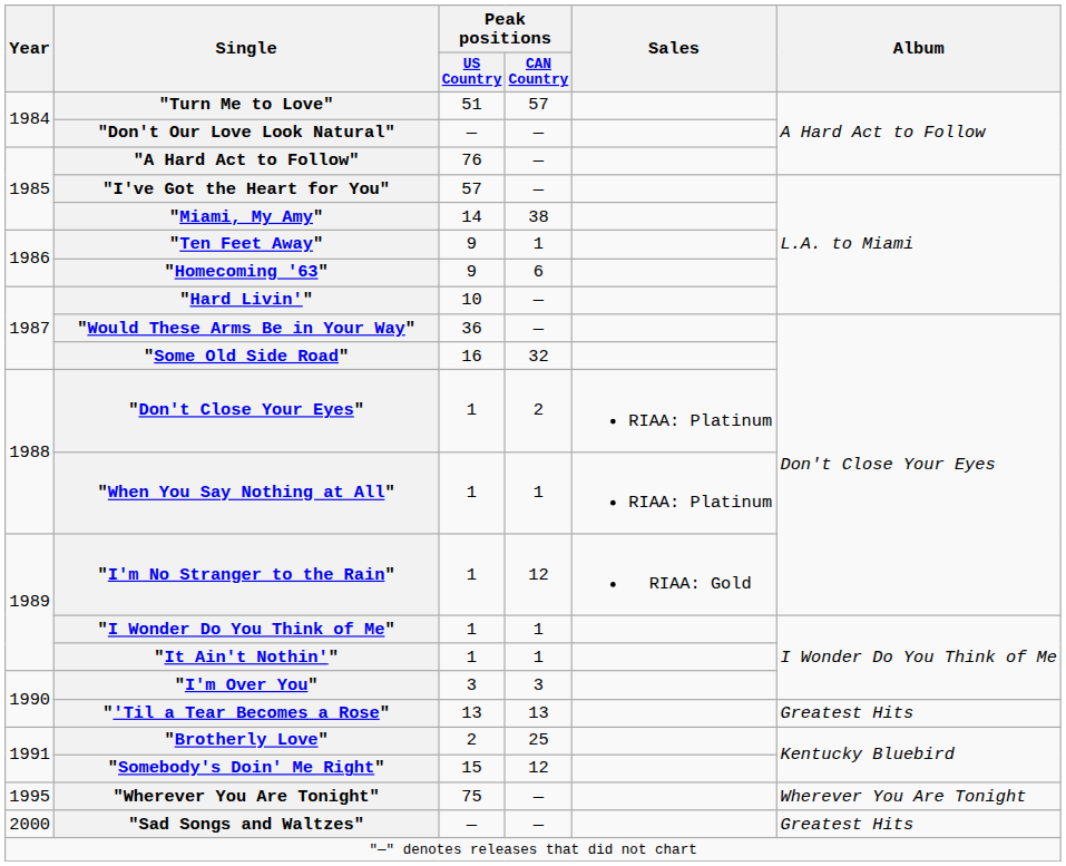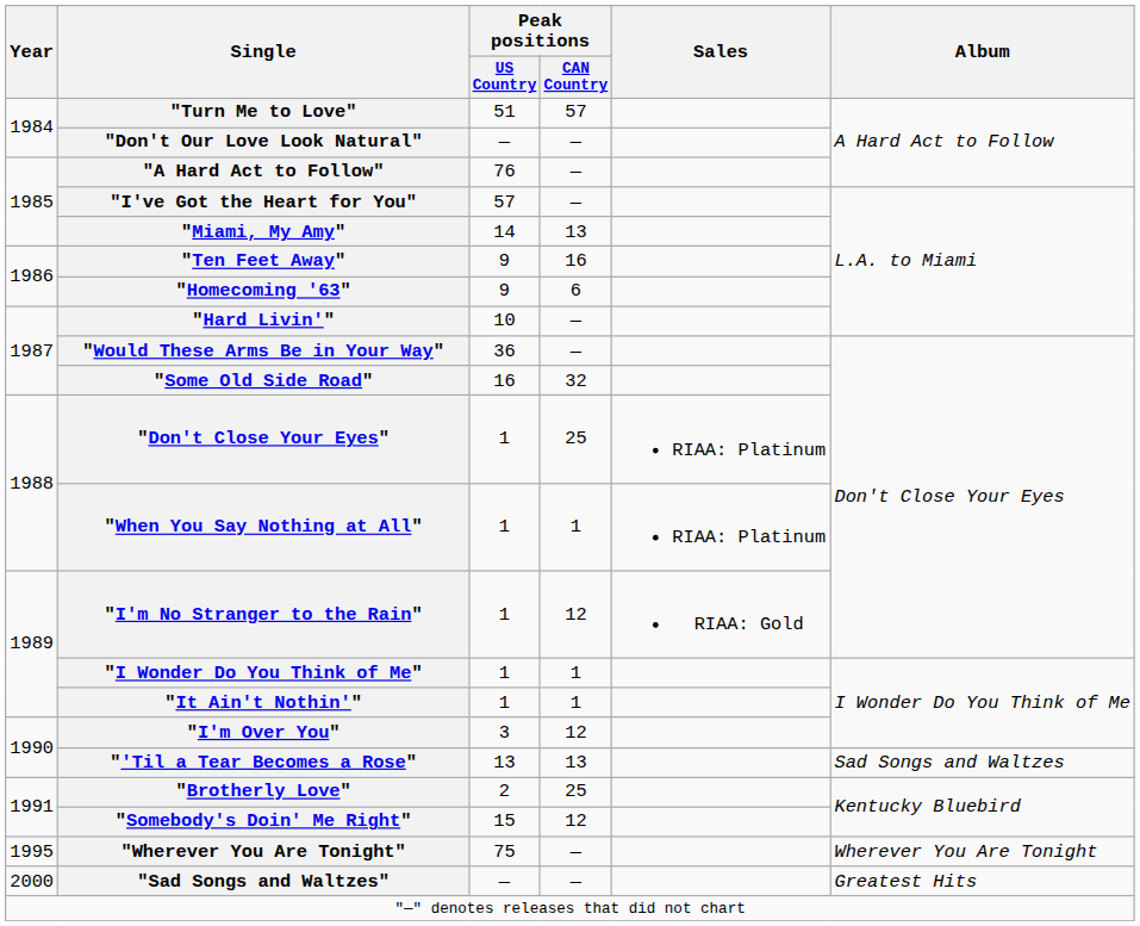 <table class="wikitable plainrowheaders" style="text-align:center;">
 <tr>
 <th rowspan="2">Year</th>
 <th rowspan="2" style="width:22em;">Single</th>
 <th colspan="2">Peak positions</th>
 <th rowspan="2">Sales</th>
 <th rowspan="2">Album</th>
 </tr>
 <tr style="font-size:smaller;">
 <th style="width:45px;"><a href='#'>US Country</a><br></th>
 <th style="width:45px;"><a href='#'>CAN Country</a><br></th>
 </tr>
 <tr>
 <td rowspan="2">1984</td>
 <th scope="row">"Turn Me to Love"</th>
 <td>51</td>
 <td>57</td>
 <td></td>
 <td rowspan="3" style="text-align:left;"><em>A Hard Act to Follow</em></td>
 </tr>
 <tr>
 <th scope="row">"Don't Our Love Look Natural"</th>
 <td>—</td>
 <td>—</td>
 <td></td>
 </tr>
 <tr>
 <td rowspan="3">1985</td>
 <th scope="row">"A Hard Act to Follow"</th>
 <td>76</td>
 <td>—</td>
 <td></td>
 </tr>
 <tr>
 <th scope="row">"I've Got the Heart for You"</th>
 <td>57</td>
 <td>—</td>
 <td></td>
 <td rowspan="5" style="text-align:left;"><em>L.A. to Miami</em></td>
 </tr>
 <tr>
 <th scope="row">"<a href='#'>Miami, My Amy</a>"</th>
 <td>14</td>
-<td>38</td>
+<td>13</td>
 <td></td>
 </tr>
 <tr>
 <td rowspan="2">1986</td>
 <th scope="row">"<a href='#'>Ten Feet Away</a>"</th>
 <td>9</td>
-<td>1</td>
+<td>16</td>
 <td></td>
 </tr>
 <tr>
 <th scope="row">"<a href='#'>Homecoming '63</a>"</th>
 <td>9</td>
 <td>6</td>
 <td></td>
 </tr>
 <tr>
 <td rowspan="3">1987</td>
 <th scope="row">"<a href='#'>Hard Livin'</a>"</th>
 <td>10</td>
 <td>—</td>
 <td></td>
 </tr>
 <tr>
 <th scope="row">"<a href='#'>Would These Arms Be in Your Way</a>"</th>
 <td>36</td>
 <td>—</td>
 <td></td>
 <td rowspan="5" style="text-align:left;"><em>Don't Close Your Eyes</em></td>
 </tr>
 <tr>
 <th scope="row">"<a href='#'>Some Old Side Road</a>"</th>
 <td>16</td>
 <td>32</td>
 <td></td>
 </tr>
 <tr>
 <td rowspan="2">1988</td>
 <th scope="row">"<a href='#'>Don't Close Your Eyes</a>"</th>
 <td>1</td>
-<td>2</td>
+<td>25</td>
 <td><br><ul><li>RIAA: Platinum</li></ul></td>
 </tr>
 <tr>
 <th scope="row">"<a href='#'>When You Say Nothing at All</a>"</th>
 <td>1</td>
 <td>1</td>
 <td><br><ul><li>RIAA: Platinum</li></ul></td>
 </tr>
 <tr>
 <td rowspan="3">1989</td>
 <th scope="row">"<a href='#'>I'm No Stranger to the Rain</a>"</th>
 <td>1</td>
 <td>12</td>
 <td><br><ul><li>RIAA: Gold</li></ul></td>
 </tr>
 <tr>
 <th scope="row">"<a href='#'>I Wonder Do You Think of Me</a>"</th>
 <td>1</td>
 <td>1</td>
 <td></td>
 <td rowspan="3" style="text-align:left;"><em>I Wonder Do You Think of Me</em></td>
 </tr>
 <tr>
 <th scope="row">"<a href='#'>It Ain't Nothin'</a>"</th>
 <td>1</td>
 <td>1</td>
 <td></td>
 </tr>
 <tr>
 <td rowspan="2">1990</td>
 <th scope="row">"<a href='#'>I'm Over You</a>"</th>
 <td>3</td>
-<td>3</td>
+<td>12</td>
 <td></td>
 </tr>
 <tr>
 <th scope="row">"<a href='#'>'Til a Tear Becomes a Rose</a>" </th>
 <td>13</td>
 <td>13</td>
 <td></td>
-<td style="text-align:left;"><em>Greatest Hits</em></td>
+<td style="text-align:left;"><em>Sad Songs and Waltzes</em></td>
 </tr>
 <tr>
 <td rowspan="2">1991</td>
 <th scope="row">"<a href='#'>Brotherly Love</a>" </th>
 <td>2</td>
 <td>25</td>
 <td></td>
 <td rowspan="2" style="text-align:left;"><em>Kentucky Bluebird</em></td>
 </tr>
 <tr>
 <th scope="row">"<a href='#'>Somebody's Doin' Me Right</a>"</th>
 <td>15</td>
 <td>12</td>
 <td></td>
 </tr>
 <tr>
 <td>1995</td>
 <th scope="row">"Wherever You Are Tonight"</th>
 <td>75</td>
 <td>—</td>
 <td></td>
 <td style="text-align:left;"><em>Wherever You Are Tonight</em></td>
 </tr>
 <tr>
 <td>2000</td>
 <th scope="row">"Sad Songs and Waltzes"</th>
 <td>—</td>
 <td>—</td>
 <td></td>
 <td style="text-align:left;"><em>Greatest Hits</em></td>
 </tr>
 <tr>
 <td colspan="6" style="font-size:8pt">"—" denotes releases that did not chart</td>
 </tr>
 </table>
